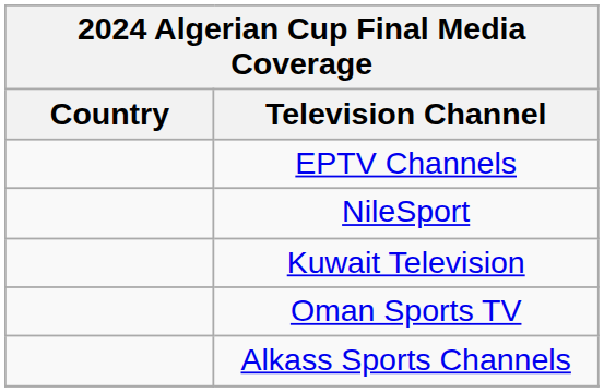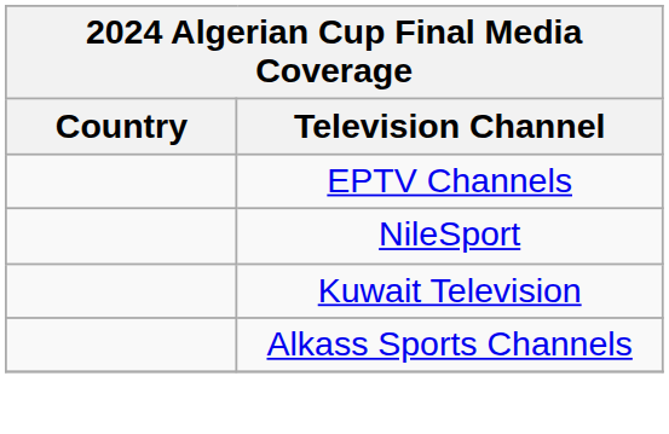 <table class="wikitable" align="center">
 <tr>
 <th colspan=2>2024 Algerian Cup Final Media Coverage</th>
 </tr>
 <tr>
 <th style="width:100px;">Country</th>
 <th style="width:190px;">Television Channel</th>
 </tr>
 <tr>
 <td rowspan=1></td>
 <td align=Center><a href='#'>EPTV Channels</a></td>
 </tr>
 <tr>
 <td rowspan=1></td>
 <td align=Center><a href='#'>NileSport</a></td>
 </tr>
 <tr>
 <td rowspan=1></td>
 <td align=Center><a href='#'>Kuwait Television</a></td>
 </tr>
 <tr>
 <td rowspan=1></td>
-<td align=Center><a href='#'>Oman Sports TV</a></td>
-</tr>
-<tr>
-<td rowspan=1></td>
 <td align=Center><a href='#'>Alkass Sports Channels</a></td>
 </tr>
 <tr>
 </tr>
 </table>
